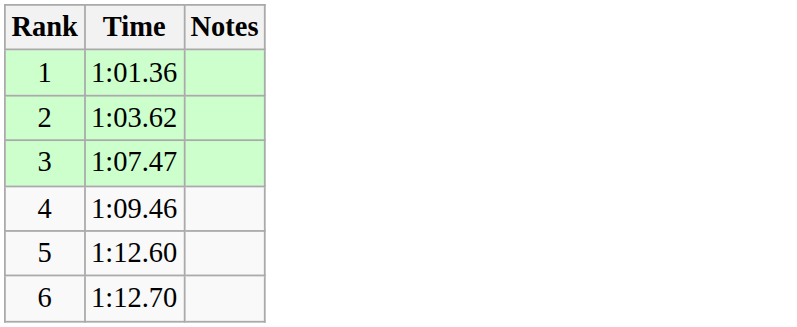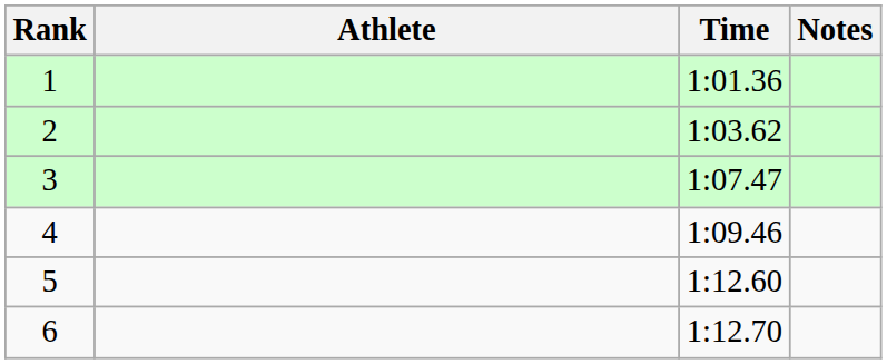 <table class="wikitable" style="text-align:center">
 <tr>
 <th>Rank</th>
+<th Style="width:18em">Athlete</th>
 <th>Time</th>
 <th>Notes</th>
 </tr>
 <tr style="background:#cfc">
 <td>1</td>
+<td style="text-align:left"></td>
 <td>1:01.36</td>
 <td></td>
 </tr>
 <tr style="background:#cfc">
 <td>2</td>
+<td style="text-align:left"></td>
 <td>1:03.62</td>
 <td></td>
 </tr>
 <tr style="background:#cfc">
 <td>3</td>
+<td style="text-align:left"></td>
 <td>1:07.47</td>
 <td></td>
 </tr>
 <tr>
 <td>4</td>
+<td style="text-align:left"></td>
 <td>1:09.46</td>
 <td></td>
 </tr>
 <tr>
 <td>5</td>
+<td style="text-align:left"></td>
 <td>1:12.60</td>
 <td></td>
 </tr>
 <tr>
 <td>6</td>
+<td style="text-align:left"></td>
 <td>1:12.70</td>
 <td></td>
 </tr>
 </table>
